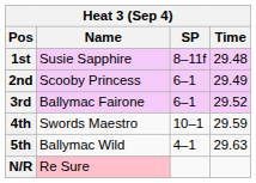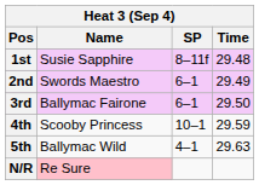 <table class="wikitable">
 <tr>
 <th colspan="6">Heat 3 (Sep 4)</th>
 </tr>
 <tr>
 <th width=20>Pos</th>
 <th width=150>Name</th>
 <th width=40>SP</th>
 <th width=40>Time</th>
 </tr>
 <tr style="background: #f4caf9;">
 <th>1st</th>
 <td>Susie Sapphire</td>
 <td>8–11f</td>
 <td>29.48</td>
 </tr>
 <tr style="background: #f4caf9;">
 <th>2nd</th>
-<td>Scooby Princess</td>
+<td>Swords Maestro</td>
 <td>6–1</td>
 <td>29.49</td>
 </tr>
 <tr style="background: #f4caf9;">
 <th>3rd</th>
 <td>Ballymac Fairone</td>
 <td>6–1</td>
-<td>29.52</td>
+<td>29.50</td>
 </tr>
 <tr>
 <th>4th</th>
-<td>Swords Maestro</td>
+<td>Scooby Princess</td>
 <td>10–1</td>
 <td>29.59</td>
 </tr>
 <tr>
 <th>5th</th>
 <td>Ballymac Wild</td>
 <td>4–1</td>
 <td>29.63</td>
 </tr>
 <tr>
 <th>N/R</th>
 <td style="background: pink;">Re Sure</td>
 <td></td>
 <td></td>
 </tr>
 </table>
